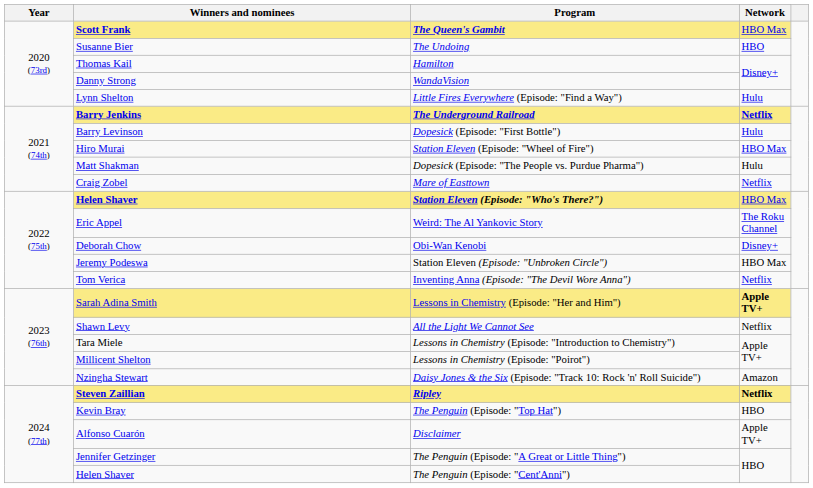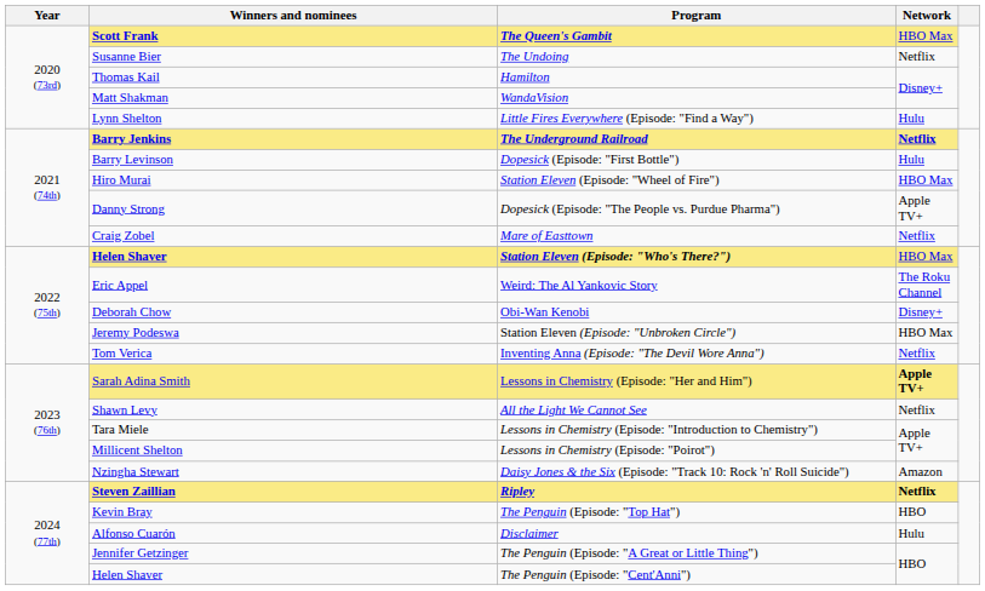 <table class="wikitable" width="95%" cellpadding="5">
 <tr>
 <th width="8%">Year</th>
 <th width="39%">Winners and nominees</th>
 <th width="38%">Program</th>
 <th width="6%">Network</th>
 <th width="2%"></th>
 </tr>
 <tr>
 <td rowspan="5" style="text-align:center;">2020<br><small>(<a href='#'>73rd</a>)</small></td>
 <td style="background:#FAEB86;"><strong><a href='#'>Scott Frank</a></strong></td>
 <td style="background:#FAEB86;"><strong><em><a href='#'>The Queen's Gambit</a></em></strong></td>
 <td style="background:#FAEB86;"></strong><a href='#'>HBO Max</a><strong></td>
 <td rowspan="5" style="text-align:center;"></td>
 </tr>
 <tr>
 <td><a href='#'>Susanne Bier</a></td>
 <td><em><a href='#'>The Undoing</a></em></td>
-<td><a href='#'>HBO</a></td>
+<td>Netflix</td>
 </tr>
 <tr>
 <td><a href='#'>Thomas Kail</a></td>
 <td><em><a href='#'>Hamilton</a></em></td>
 <td rowspan="2"><a href='#'>Disney+</a></td>
 </tr>
 <tr>
-<td><a href='#'>Danny Strong</a></td>
+<td><a href='#'>Matt Shakman</a></td>
 <td><em><a href='#'>WandaVision</a></em></td>
 </tr>
 <tr>
 <td><a href='#'>Lynn Shelton</a></td>
 <td><em><a href='#'>Little Fires Everywhere</a></em> (Episode: "Find a Way")</td>
 <td><a href='#'>Hulu</a></td>
 </tr>
 <tr>
 <td rowspan="5" style="text-align:center;">2021<br><small>(<a href='#'>74th</a>)</small></td>
 <td style="background:#FAEB86;"><strong><a href='#'>Barry Jenkins</a></strong></td>
 <td style="background:#FAEB86;"><strong><em><a href='#'>The Underground Railroad</a></em></strong></td>
 <td style="background:#FAEB86;"><strong><a href='#'>Netflix</a></strong></td>
 <td rowspan="5" style="text-align:center;"></td>
 </tr>
 <tr>
 <td><a href='#'>Barry Levinson</a></td>
 <td><em><a href='#'>Dopesick</a></em> (Episode: "First Bottle")</td>
 <td><a href='#'>Hulu</a></td>
 </tr>
 <tr>
 <td><a href='#'>Hiro Murai</a></td>
 <td><em><a href='#'>Station Eleven</a></em> (Episode: "Wheel of Fire")</td>
 <td><a href='#'>HBO Max</a></td>
 </tr>
 <tr>
-<td><a href='#'>Matt Shakman</a></td>
+<td><a href='#'>Danny Strong</a></td>
 <td><em>Dopesick</em>  (Episode: "The People vs. Purdue Pharma")</td>
-<td>Hulu</td>
+<td>Apple TV+</td>
 </tr>
 <tr>
 <td><a href='#'>Craig Zobel</a></td>
 <td><em><a href='#'>Mare of Easttown</a></em></td>
 <td><a href='#'>Netflix</a></td>
 </tr>
 <tr>
 <td rowspan="5" style="text-align:center;">2022<br><small>(<a href='#'>75th</a>)</small></td>
 <td style="background:#FAEB86;"><strong><a href='#'>Helen Shaver</a></strong></td>
 <td style="background:#FAEB86;"><strong><em><a href='#'>Station Eleven</a><em> (Episode: "Who's There?")<strong></td>
 <td style="background:#FAEB86;"></strong><a href='#'>HBO Max</a><strong></td>
 <td rowspan="5" style="text-align:center;"></td>
 </tr>
 <tr>
 <td><a href='#'>Eric Appel</a></td>
 <td></em><a href='#'>Weird: The Al Yankovic Story</a><em></td>
 <td><a href='#'>The Roku Channel</a></td>
 </tr>
 <tr>
 <td><a href='#'>Deborah Chow</a></td>
 <td></em><a href='#'>Obi-Wan Kenobi</a><em></td>
 <td><a href='#'>Disney+</a></td>
 </tr>
 <tr>
 <td><a href='#'>Jeremy Podeswa</a></td>
 <td></em>Station Eleven<em> (Episode: "Unbroken Circle")</td>
 <td>HBO Max</td>
 </tr>
 <tr>
 <td><a href='#'>Tom Verica</a></td>
 <td></em><a href='#'>Inventing Anna</a><em>  (Episode: "The Devil Wore Anna")</td>
 <td><a href='#'>Netflix</a></td>
 </tr>
 <tr>
 <td rowspan="5" style="text-align:center;">2023<br><small>(<a href='#'>76th</a>)</small></td>
 <td style="background:#FAEB86;"></strong><a href='#'>Sarah Adina Smith</a><strong></td>
 <td style="background:#FAEB86;"></em></strong><a href='#'>Lessons in Chemistry</a></em> (Episode: "Her and Him")</strong></td>
 <td style="background:#FAEB86;"><strong>Apple TV+</strong></td>
 <td rowspan="5" style="text-align:center;"></td>
 </tr>
 <tr>
 <td><a href='#'>Shawn Levy</a></td>
 <td><em><a href='#'>All the Light We Cannot See</a></em></td>
 <td>Netflix</td>
 </tr>
 <tr>
 <td>Tara Miele</td>
 <td><em>Lessons in Chemistry</em> (Episode: "Introduction to Chemistry")</td>
 <td rowspan="2">Apple TV+</td>
 </tr>
 <tr>
 <td><a href='#'>Millicent Shelton</a></td>
 <td><em>Lessons in Chemistry</em> (Episode: "Poirot")</td>
 </tr>
 <tr>
 <td><a href='#'>Nzingha Stewart</a></td>
 <td><em><a href='#'>Daisy Jones & the Six</a></em> (Episode: "Track 10: Rock 'n' Roll Suicide")</td>
 <td>Amazon</td>
 </tr>
 <tr>
 <td rowspan="5" style="text-align:center;">2024<br><small>(<a href='#'>77th</a>)</small></td>
 <td style="background:#FAEB86;"><strong><a href='#'>Steven Zaillian</a></strong></td>
 <td style="background:#FAEB86;"><strong><em><a href='#'>Ripley</a></em></strong></td>
 <td style="background:#FAEB86;"><strong>Netflix</strong></td>
 <td rowspan="5" style="text-align:center;"></td>
 </tr>
 <tr>
 <td><a href='#'>Kevin Bray</a></td>
 <td><em><a href='#'>The Penguin</a></em> (Episode: "<a href='#'>Top Hat</a>")</td>
 <td>HBO</td>
 </tr>
 <tr>
 <td><a href='#'>Alfonso Cuarón</a></td>
 <td><em><a href='#'>Disclaimer</a></em></td>
-<td>Apple TV+</td>
+<td>Hulu</td>
 </tr>
 <tr>
 <td><a href='#'>Jennifer Getzinger</a></td>
 <td><em>The Penguin</em> (Episode: "<a href='#'>A Great or Little Thing</a>")</td>
 <td rowspan="2">HBO</td>
 </tr>
 <tr>
 <td><a href='#'>Helen Shaver</a></td>
 <td><em>The Penguin</em> (Episode: "<a href='#'>Cent'Anni</a>")</td>
 </tr>
 </table>
